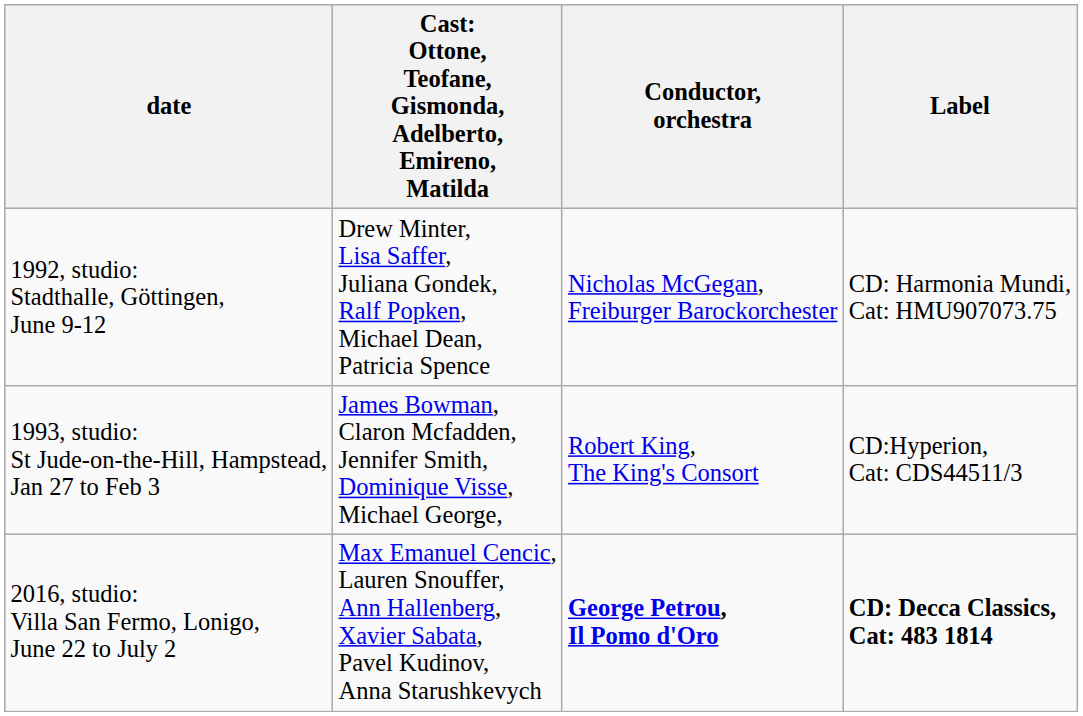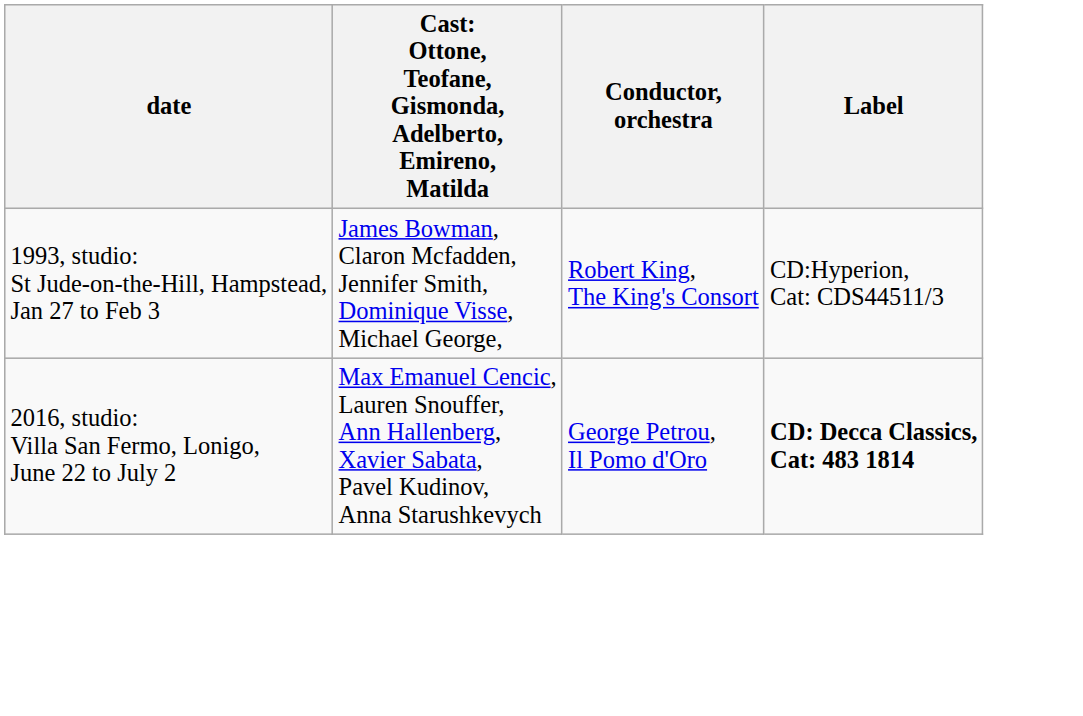 <table class="wikitable">
 <tr>
 <th>date</th>
 <th>Cast:<br>Ottone,<br>Teofane,<br>Gismonda,<br>Adelberto,<br>Emireno,<br>Matilda</th>
 <th>Conductor,<br>orchestra<br></th>
 <th>Label</th>
-</tr>
-<tr>
-<td>1992, studio:<br>Stadthalle, Göttingen,<br>June 9-12</td>
-<td>Drew Minter,<br><a href='#'>Lisa Saffer</a>,<br>Juliana Gondek,<br><a href='#'>Ralf Popken</a>,<br>Michael Dean,<br>Patricia Spence</td>
-<td><a href='#'>Nicholas McGegan</a>,<br><a href='#'>Freiburger Barockorchester</a></td>
-<td>CD: Harmonia Mundi,<br>Cat:  HMU907073.75</td>
 </tr>
 <tr>
 <td>1993, studio:<br>St Jude-on-the-Hill, Hampstead,<br>Jan 27 to Feb 3</td>
 <td><a href='#'>James Bowman</a>,<br>Claron Mcfadden,<br>Jennifer Smith,<br><a href='#'>Dominique Visse</a>,<br>Michael George,<br></td>
 <td><a href='#'>Robert King</a>,<br><a href='#'>The King's Consort</a><br></td>
 <td>CD:Hyperion,<br>Cat: CDS44511/3</td>
 </tr>
 <tr>
 <td>2016, studio:<br>Villa San Fermo, Lonigo,<br>June 22 to July 2</td>
 <td><a href='#'>Max Emanuel Cencic</a>,<br>Lauren Snouffer,<br><a href='#'>Ann Hallenberg</a>,<br><a href='#'>Xavier Sabata</a>,<br>Pavel Kudinov,<br>Anna Starushkevych</td>
-<td><strong><a href='#'>George Petrou</a>,<br><a href='#'>Il Pomo d'Oro</a></strong></td>
+<td><a href='#'>George Petrou</a>,<br><a href='#'>Il Pomo d'Oro</a></td>
 <td><strong>CD: Decca Classics,<br>Cat:  483 1814</strong></td>
 </tr>
 </table>
